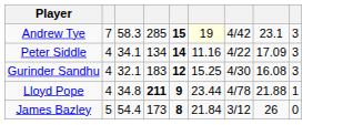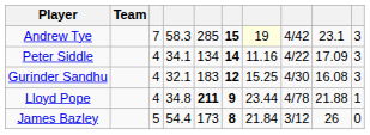 <table class="wikitable sortable" style="text-align:center">
 <tr>
 <th class="unsortable">Player</th>
+<th>Team</th>
 <th></th>
 <th></th>
 <th></th>
 <th></th>
 <th></th>
 <th></th>
 <th></th>
 <th></th>
 </tr>
 <tr>
 <td><a href='#'>Andrew Tye</a></td>
+<td style="text-align:left;"></td>
 <td>7</td>
 <td>58.3</td>
 <td>285</td>
 <td><strong>15</strong></td>
 <td style="background: lightyellow;">19</td>
 <td>4/42</td>
 <td>23.1</td>
 <td>3</td>
 </tr>
 <tr>
 <td><a href='#'>Peter Siddle</a></td>
+<td style="text-align:left;"></td>
 <td>4</td>
 <td>34.1</td>
 <td>134</td>
 <td><strong>14</strong></td>
 <td>11.16</td>
 <td>4/22</td>
 <td>17.09</td>
 <td>3</td>
 </tr>
 <tr>
 <td><a href='#'>Gurinder Sandhu</a></td>
+<td style="text-align:left;"></td>
 <td>4</td>
 <td>32.1</td>
 <td>183</td>
 <td><strong>12</strong></td>
 <td>15.25</td>
 <td>4/30</td>
 <td>16.08</td>
 <td>3</td>
 </tr>
 <tr>
 <td><a href='#'>Lloyd Pope</a></td>
+<td style="text-align:left;"></td>
 <td>4</td>
 <td>34.8</td>
 <td><strong>211</strong></td>
 <td><strong>9</strong></td>
 <td>23.44</td>
 <td>4/78</td>
 <td>21.88</td>
 <td>1</td>
 </tr>
 <tr>
 <td><a href='#'>James Bazley</a></td>
+<td style="text-align:left;"></td>
 <td>5</td>
 <td>54.4</td>
 <td>173</td>
 <td><strong>8</strong></td>
 <td>21.84</td>
 <td>3/12</td>
 <td>26</td>
 <td>0</td>
 </tr>
 </table>
